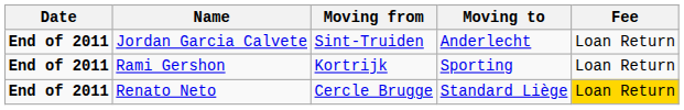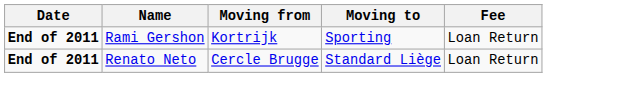 <table class="wikitable sortable">
 <tr>
 <th>Date</th>
 <th>Name</th>
 <th>Moving from</th>
 <th>Moving to</th>
 <th>Fee</th>
-</tr>
-<tr>
-<td><strong>End of 2011</strong></td>
-<td> <a href='#'>Jordan Garcia Calvete</a></td>
-<td> <a href='#'>Sint-Truiden</a></td>
-<td> <a href='#'>Anderlecht</a></td>
-<td>Loan Return </td>
 </tr>
 <tr>
 <td><strong>End of 2011</strong></td>
 <td> <a href='#'>Rami Gershon</a></td>
 <td> <a href='#'>Kortrijk</a></td>
 <td> <a href='#'>Sporting</a></td>
 <td>Loan Return </td>
 </tr>
 <tr>
 <td><strong>End of 2011</strong></td>
 <td> <a href='#'>Renato Neto</a></td>
 <td> <a href='#'>Cercle Brugge</a></td>
 <td> <a href='#'>Standard Liège</a></td>
-<td style="background: gold;">Loan Return </td>
+<td>Loan Return </td>
 </tr>
 </table>
